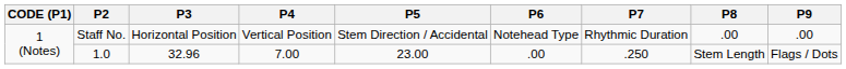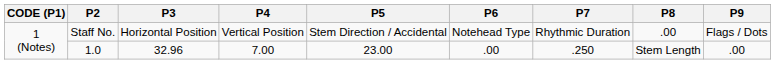 <table class="wikitable" style="text-align: center">
 <tr>
 <th>CODE (P1)</th>
 <th>P2</th>
 <th>P3</th>
 <th>P4</th>
 <th>P5</th>
 <th>P6</th>
 <th>P7</th>
 <th>P8</th>
 <th>P9</th>
 </tr>
 <tr>
 <td rowspan="2">1<br>(Notes)</td>
 <td>Staff No.</td>
 <td>Horizontal Position</td>
 <td>Vertical Position</td>
 <td>Stem Direction / Accidental</td>
 <td>Notehead Type</td>
 <td>Rhythmic Duration</td>
 <td>.00</td>
-<td>.00</td>
+<td>Flags / Dots</td>
 </tr>
 <tr>
 <td>1.0</td>
 <td>32.96</td>
 <td>7.00</td>
 <td>23.00</td>
 <td>.00</td>
 <td>.250</td>
 <td>Stem Length</td>
-<td>Flags / Dots</td>
+<td>.00</td>
 </tr>
 </table>
